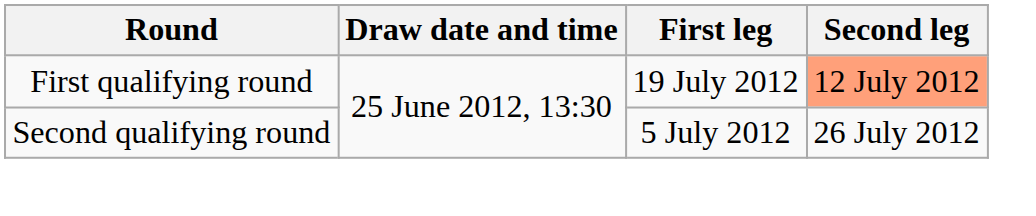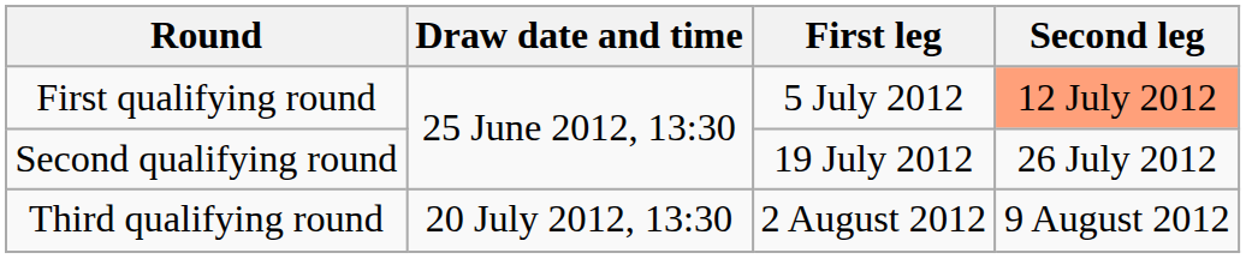 <table class="wikitable" style="text-align:center">
 <tr>
 <th>Round</th>
 <th>Draw date and time</th>
 <th>First leg</th>
 <th>Second leg</th>
 </tr>
 <tr>
 <td>First qualifying round</td>
 <td rowspan=2>25 June 2012, 13:30</td>
-<td>19 July 2012</td>
+<td>5 July 2012</td>
 <td style="background: lightsalmon;">12 July 2012</td>
 </tr>
 <tr>
 <td>Second qualifying round</td>
-<td>5 July 2012</td>
+<td>19 July 2012</td>
 <td>26 July 2012</td>
 </tr>
+<tr>
+<td>Third qualifying round</td>
+<td>20 July 2012, 13:30</td>
+<td>2 August 2012</td>
+<td>9 August 2012</td>
+</tr>
 </table>
